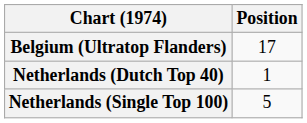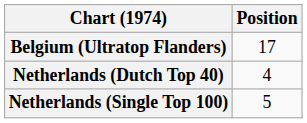 <table class="wikitable sortable plainrowheaders" style="text-align:center">
 <tr>
 <th scope="col">Chart (1974)</th>
 <th scope="col">Position</th>
 </tr>
 <tr>
 <th scope="row">Belgium (Ultratop Flanders)</th>
 <td>17</td>
 </tr>
 <tr>
 <th scope="row">Netherlands (Dutch Top 40)</th>
-<td>1</td>
+<td>4</td>
 </tr>
 <tr>
 <th scope="row">Netherlands (Single Top 100)</th>
 <td>5</td>
 </tr>
 </table>
